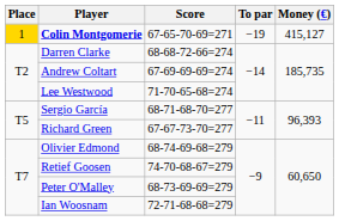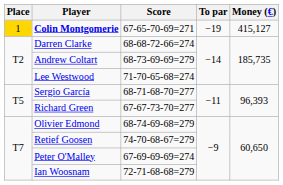 <table class="wikitable">
 <tr>
 <th>Place</th>
 <th>Player</th>
 <th>Score</th>
 <th>To par</th>
 <th>Money (<a href='#'>€</a>)</th>
 </tr>
 <tr>
 <td align=center style="background: gold;">1</td>
 <td> <strong><a href='#'>Colin Montgomerie</a></strong></td>
 <td align=center>67-65-70-69=271</td>
 <td align=center>−19</td>
 <td align=center>415,127</td>
 </tr>
 <tr>
 <td rowspan="3" align=center>T2</td>
 <td> <a href='#'>Darren Clarke</a></td>
 <td align=center>68-68-72-66=274</td>
 <td rowspan="3" align=center>−14</td>
 <td rowspan="3" align=center>185,735</td>
 </tr>
 <tr>
 <td> <a href='#'>Andrew Coltart</a></td>
-<td align=center>67-69-69-69=274</td>
+<td align=center>68-73-69-69=279</td>
 </tr>
 <tr>
 <td> <a href='#'>Lee Westwood</a></td>
 <td align=center>71-70-65-68=274</td>
 </tr>
 <tr>
 <td rowspan="2" align=center>T5</td>
 <td> <a href='#'>Sergio García</a></td>
 <td align=center>68-71-68-70=277</td>
 <td rowspan="2" align=center>−11</td>
 <td rowspan="2" align=center>96,393</td>
 </tr>
 <tr>
 <td> <a href='#'>Richard Green</a></td>
 <td align=center>67-67-73-70=277</td>
 </tr>
 <tr>
 <td rowspan="4" align=center>T7</td>
 <td> <a href='#'>Olivier Edmond</a></td>
 <td align=center>68-74-69-68=279</td>
 <td rowspan="4" align=center>−9</td>
 <td rowspan="4" align=center>60,650</td>
 </tr>
 <tr>
 <td> <a href='#'>Retief Goosen</a></td>
 <td align=center>74-70-68-67=279</td>
 </tr>
 <tr>
 <td> <a href='#'>Peter O'Malley</a></td>
-<td align=center>68-73-69-69=279</td>
+<td align=center>67-69-69-69=274</td>
 </tr>
 <tr>
 <td> <a href='#'>Ian Woosnam</a></td>
 <td align=center>72-71-68-68=279</td>
 </tr>
 </table>
